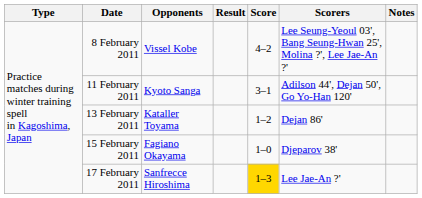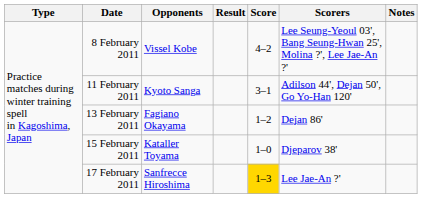 <table class="wikitable" style="text-align:center">
 <tr>
 <th>Type</th>
 <th>Date</th>
 <th>Opponents</th>
 <th>Result</th>
 <th>Score</th>
 <th>Scorers</th>
 <th>Notes</th>
 </tr>
 <tr>
 <td rowspan=5 align=left>Practice matches during<br>winter training spell <br>in <a href='#'>Kagoshima</a>, <a href='#'>Japan</a></td>
 <td align=right>8 February 2011</td>
 <td align=left> <a href='#'>Vissel Kobe</a></td>
 <td></td>
 <td>4–2</td>
 <td align=left> <a href='#'>Lee Seung-Yeoul</a> 03',  <a href='#'>Bang Seung-Hwan</a> 25', <br> <a href='#'>Molina</a> ?',  <a href='#'>Lee Jae-An</a> ?'</td>
 <td></td>
 </tr>
 <tr>
 <td align=right>11 February 2011</td>
 <td align=left> <a href='#'>Kyoto Sanga</a></td>
 <td></td>
 <td>3–1</td>
 <td align=left> <a href='#'>Adilson</a> 44',  <a href='#'>Dejan</a> 50',  <a href='#'>Go Yo-Han</a> 120'</td>
 <td></td>
 </tr>
 <tr>
 <td align=right>13 February 2011</td>
-<td align=left> <a href='#'>Kataller Toyama</a></td>
+<td align=left> <a href='#'>Fagiano Okayama</a></td>
 <td></td>
 <td>1–2</td>
 <td align=left> <a href='#'>Dejan</a> 86'</td>
 <td></td>
 </tr>
 <tr>
 <td align=right>15 February 2011</td>
-<td align=left> <a href='#'>Fagiano Okayama</a></td>
+<td align=left> <a href='#'>Kataller Toyama</a></td>
 <td></td>
 <td>1–0</td>
 <td align=left> <a href='#'>Djeparov</a> 38'</td>
 <td></td>
 </tr>
 <tr>
 <td align=right>17 February 2011</td>
 <td align=left> <a href='#'>Sanfrecce Hiroshima</a></td>
 <td></td>
 <td style="background: gold;">1–3</td>
 <td align=left> <a href='#'>Lee Jae-An</a> ?'</td>
 <td></td>
 </tr>
 </table>
